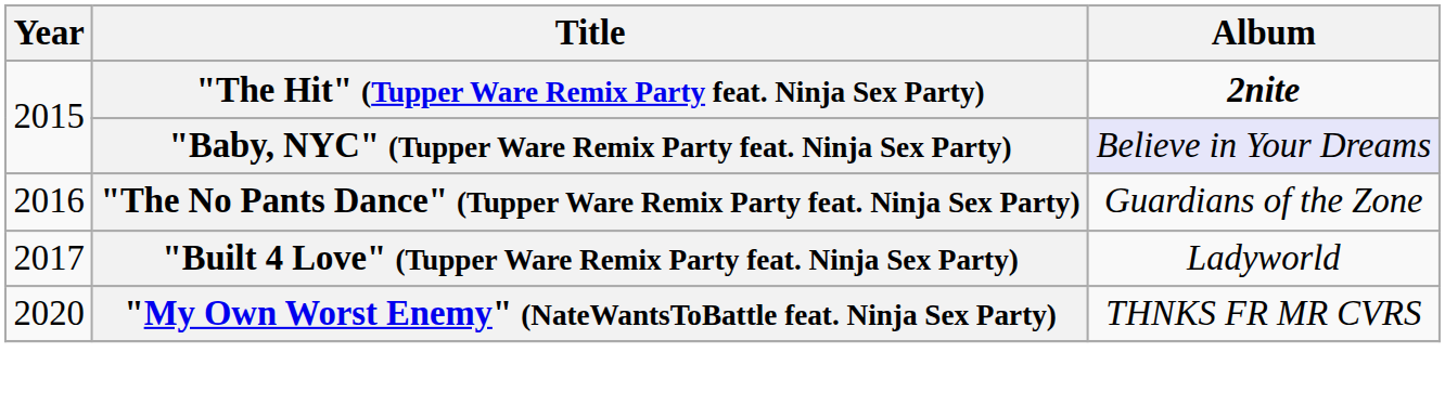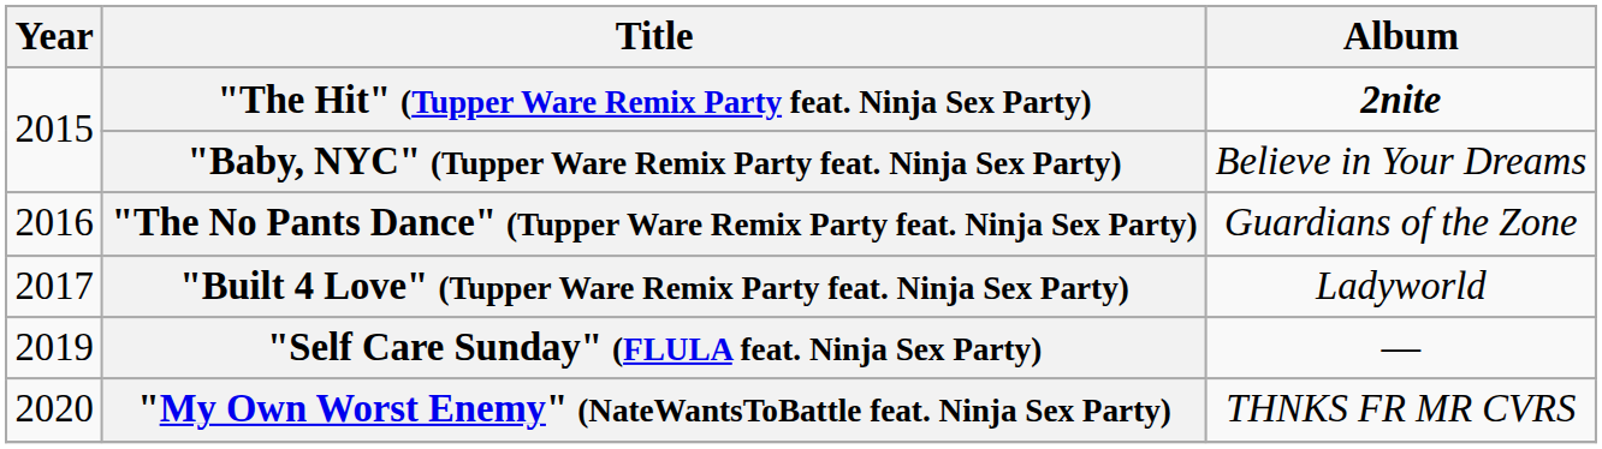 <table class="wikitable plainrowheaders" style="text-align:center;">
 <tr>
 <th scope="col">Year</th>
 <th scope="col">Title</th>
 <th scope="col">Album</th>
 </tr>
 <tr>
 <td style="text-align:center;" rowspan="2">2015</td>
 <th scope="row">"The Hit" <small>(<a href='#'>Tupper Ware Remix Party</a> feat. Ninja Sex Party)</small></th>
 <td><strong><em>2nite</em></strong></td>
 </tr>
 <tr>
 <th scope="row">"Baby, NYC" <small>(Tupper Ware Remix Party feat. Ninja Sex Party)</small></th>
-<td style="background: lavender;"><em>Believe in Your Dreams</em></td>
+<td><em>Believe in Your Dreams</em></td>
 </tr>
 <tr>
 <td style="text-align:center;" rowspan="1">2016</td>
 <th scope="row">"The No Pants Dance" <small>(Tupper Ware Remix Party feat. Ninja Sex Party)</small></th>
 <td><em>Guardians of the Zone</em></td>
 </tr>
 <tr>
 <td style="text-align:center;" rowspan="1">2017</td>
 <th scope="row">"Built 4 Love" <small>(Tupper Ware Remix Party feat. Ninja Sex Party)</small></th>
 <td><em>Ladyworld</em></td>
 </tr>
 <tr>
+<td style="text-align:center;" rowspan="1">2019</td>
+<th scope="row">"Self Care Sunday" <small>(<a href='#'>FLULA</a> feat. Ninja Sex Party)</small></th>
+<td>—</td>
+</tr>
+<tr>
 <td style="text-align:center;" rowspan="1">2020</td>
 <th scope="row">"<a href='#'>My Own Worst Enemy</a>" <small>(NateWantsToBattle feat. Ninja Sex Party)</small></th>
 <td><em>THNKS FR MR CVRS</em></td>
 </tr>
 <tr>
 </tr>
 </table>
